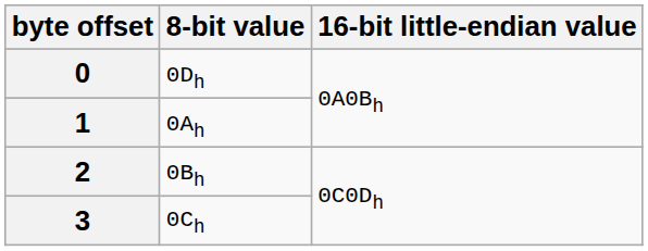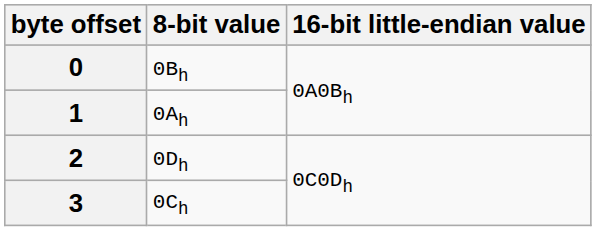 <table class="wikitable">
 <tr>
 <th scope="col">byte offset</th>
 <th scope="col">8-bit value</th>
 <th scole="col">16-bit little-endian value</th>
 </tr>
 <tr>
 <th scope="row">0</th>
-<td><kbd>0D<sub>h</sub></kbd></td>
+<td><kbd>0B<sub>h</sub></kbd></td>
 <td rowspan="2"><kbd>0A0B<sub>h</sub></kbd></td>
 </tr>
 <tr>
 <th scope="row">1</th>
 <td><kbd>0A<sub>h</sub></kbd></td>
 </tr>
 <tr>
 <th scope="row">2</th>
-<td><kbd>0B<sub>h</sub></kbd></td>
+<td><kbd>0D<sub>h</sub></kbd></td>
 <td rowspan="2"><kbd>0C0D<sub>h</sub></kbd></td>
 </tr>
 <tr>
 <th scope="row">3</th>
 <td><kbd>0C<sub>h</sub></kbd></td>
 </tr>
 </table>
